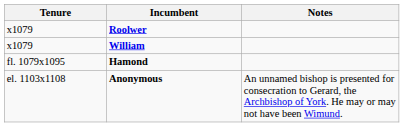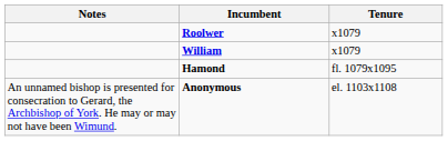 <table class="wikitable">
 <tr>
+<th>Notes</th>
+<th width=200>Incumbent</th>
 <th width=150>Tenure</th>
-<th width=200>Incumbent</th>
-<th>Notes</th>
 </tr>
 <tr valign=top>
+<td></td>
+<td><strong><a href='#'>Roolwer</a></strong></td>
 <td>x1079</td>
-<td><strong><a href='#'>Roolwer</a></strong></td>
-<td></td>
 </tr>
 <tr valign=top>
+<td></td>
+<td><strong><a href='#'>William</a></strong></td>
 <td>x1079</td>
-<td><strong><a href='#'>William</a></strong></td>
-<td></td>
 </tr>
 <tr valign=top>
+<td></td>
+<td><strong>Hamond</strong></td>
 <td>fl. 1079x1095</td>
-<td><strong>Hamond</strong></td>
-<td></td>
 </tr>
 <tr valign=top>
+<td>An unnamed bishop is presented for consecration to Gerard, the <a href='#'>Archbishop of York</a>. He may or may not have been <a href='#'>Wimund</a>.</td>
+<td><strong>Anonymous</strong></td>
 <td>el. 1103x1108</td>
-<td><strong>Anonymous</strong></td>
-<td>An unnamed bishop is presented for consecration to Gerard, the <a href='#'>Archbishop of York</a>. He may or may not have been <a href='#'>Wimund</a>.</td>
 </tr>
 </table>
